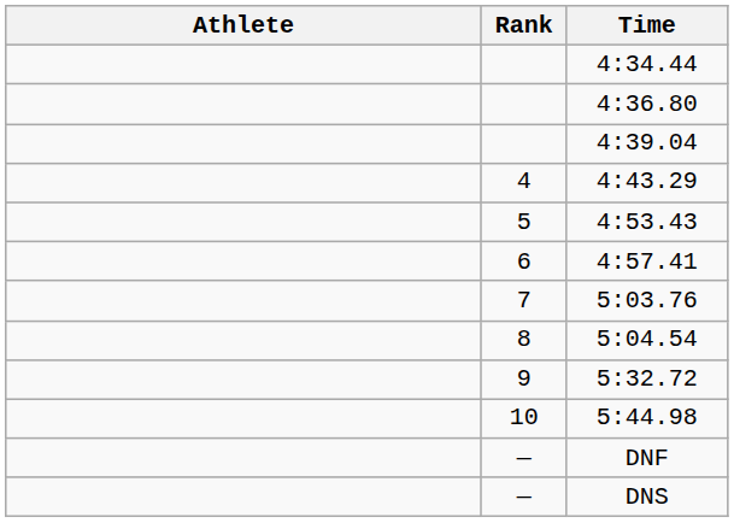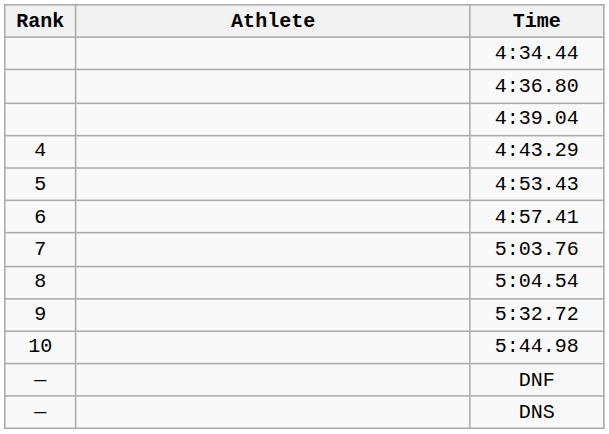 <table class=wikitable style="text-align:center">
 <tr>
+<th width=40>Rank</th>
 <th width=250>Athlete</th>
-<th width=40>Rank</th>
 <th width=80>Time</th>
 </tr>
 <tr>
+<td></td>
 <td align=left></td>
-<td></td>
 <td>4:34.44</td>
 </tr>
 <tr>
+<td></td>
 <td align=left></td>
-<td></td>
 <td>4:36.80</td>
 </tr>
 <tr>
+<td></td>
 <td align=left></td>
-<td></td>
 <td>4:39.04</td>
 </tr>
 <tr>
+<td>4</td>
 <td align=left></td>
-<td>4</td>
 <td>4:43.29</td>
 </tr>
 <tr>
+<td>5</td>
 <td align=left></td>
-<td>5</td>
 <td>4:53.43</td>
 </tr>
 <tr>
+<td>6</td>
 <td align=left></td>
-<td>6</td>
 <td>4:57.41</td>
 </tr>
 <tr>
+<td>7</td>
 <td align=left></td>
-<td>7</td>
 <td>5:03.76</td>
 </tr>
 <tr>
+<td>8</td>
 <td align=left></td>
-<td>8</td>
 <td>5:04.54</td>
 </tr>
 <tr>
+<td>9</td>
 <td align=left></td>
-<td>9</td>
 <td>5:32.72</td>
 </tr>
 <tr>
+<td>10</td>
 <td align=left></td>
-<td>10</td>
 <td>5:44.98</td>
 </tr>
 <tr>
+<td>—</td>
 <td align=left></td>
-<td>—</td>
 <td>DNF</td>
 </tr>
 <tr>
+<td>—</td>
 <td align=left></td>
-<td>—</td>
 <td>DNS</td>
 </tr>
 </table>
